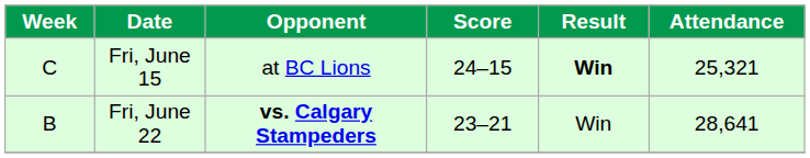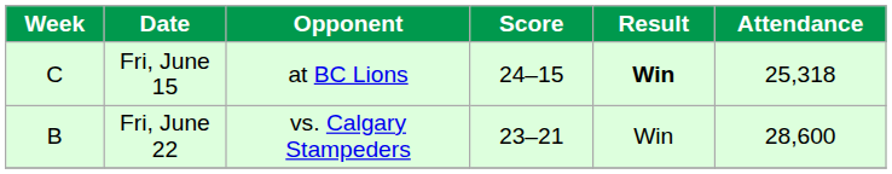 <table class="wikitable sortable">
 <tr>
 <th style="background:#00994D;color:white;" width="8%">Week</th>
 <th style="background:#00994D;color:white;" width="10%">Date</th>
 <th style="background:#00994D;color:white;" width="20%">Opponent</th>
 <th style="background:#00994D;color:white;" width="10%">Score</th>
 <th style="background:#00994D;color:white;" width="10%">Result</th>
 <th style="background:#00994D;color:white;" width="10%">Attendance</th>
 </tr>
 <tr align="center" bgcolor="#ddffdd">
 <td>C</td>
 <td>Fri, June 15</td>
 <td>at <a href='#'>BC Lions</a></td>
 <td>24–15</td>
 <td><strong>Win</strong></td>
-<td>25,321</td>
+<td>25,318</td>
 </tr>
 <tr align="center" bgcolor="#ddffdd">
 <td>B</td>
 <td>Fri, June 22</td>
-<td><strong>vs. <a href='#'>Calgary Stampeders</a></strong></td>
+<td>vs. <a href='#'>Calgary Stampeders</a></td>
 <td>23–21</td>
 <td>Win</td>
-<td>28,641</td>
+<td>28,600</td>
 </tr>
 <tr>
 </tr>
 </table>
